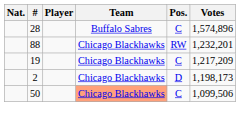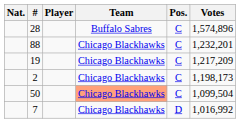 <table class="wikitable sortable" style="text-align:center;">
 <tr>
 <th>Nat.</th>
 <th>#</th>
 <th>Player</th>
 <th>Team</th>
 <th>Pos.</th>
 <th>Votes</th>
 </tr>
 <tr>
 <td></td>
 <td>28</td>
 <td></td>
 <td><a href='#'>Buffalo Sabres</a></td>
 <td><a href='#'>C</a></td>
 <td>1,574,896</td>
 </tr>
 <tr>
 <td></td>
 <td>88</td>
 <td></td>
 <td><a href='#'>Chicago Blackhawks</a></td>
-<td><a href='#'>RW</a></td>
+<td><a href='#'>C</a></td>
 <td>1,232,201</td>
 </tr>
 <tr>
 <td></td>
 <td>19</td>
 <td></td>
 <td><a href='#'>Chicago Blackhawks</a></td>
 <td><a href='#'>C</a></td>
 <td>1,217,209</td>
 </tr>
 <tr>
 <td></td>
 <td>2</td>
 <td></td>
 <td><a href='#'>Chicago Blackhawks</a></td>
-<td><a href='#'>D</a></td>
+<td><a href='#'>C</a></td>
 <td>1,198,173</td>
 </tr>
 <tr>
 <td></td>
 <td>50</td>
 <td></td>
 <td style="background: lightsalmon;"><a href='#'>Chicago Blackhawks</a></td>
 <td><a href='#'>C</a></td>
-<td>1,099,506</td>
+<td>1,099,504</td>
+</tr>
+<tr>
+<td></td>
+<td>7</td>
+<td></td>
+<td><a href='#'>Chicago Blackhawks</a></td>
+<td><a href='#'>D</a></td>
+<td>1,016,992</td>
 </tr>
 </table>
